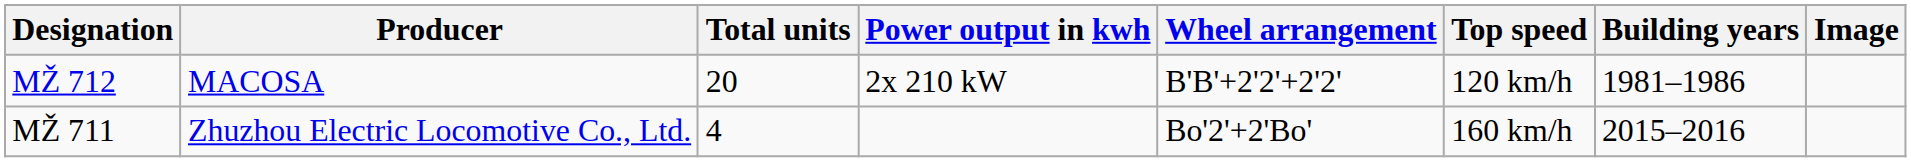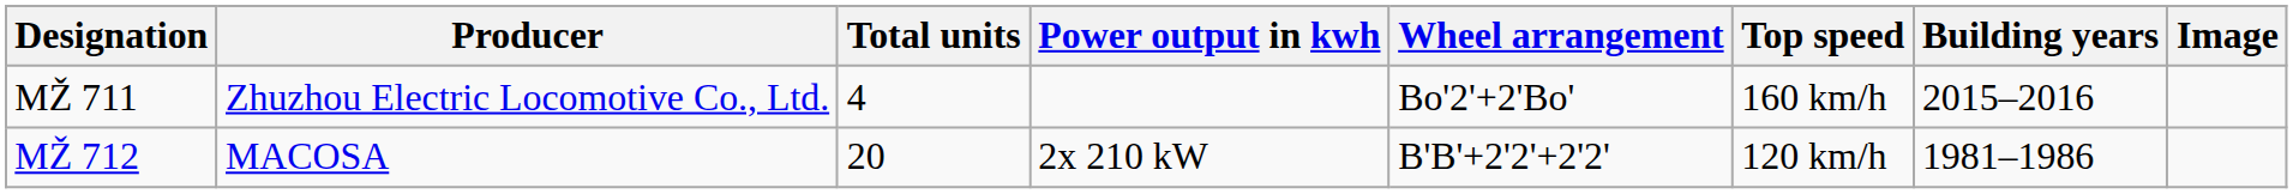 <table class="wikitable sortable">
 <tr>
 <th>Designation</th>
 <th>Producer</th>
 <th>Total units</th>
 <th><a href='#'>Power output</a> in <a href='#'>kwh</a></th>
 <th><a href='#'>Wheel arrangement</a></th>
 <th>Top speed</th>
 <th>Building years</th>
 <th class="unsortable">Image</th>
 </tr>
 <tr>
+<td>MŽ 711</td>
+<td><a href='#'>Zhuzhou Electric Locomotive Co., Ltd.</a></td>
+<td>4</td>
+<td></td>
+<td>Bo'2'+2'Bo'</td>
+<td>160 km/h</td>
+<td>2015–2016</td>
+<td></td>
+</tr>
+<tr>
 <td><a href='#'>MŽ 712</a></td>
 <td><a href='#'>MACOSA</a></td>
 <td>20</td>
 <td>2x 210 kW</td>
 <td>B'B'+2'2'+2'2'</td>
 <td>120 km/h</td>
 <td>1981–1986</td>
 <td></td>
 </tr>
-<tr>
-<td>MŽ 711</td>
-<td><a href='#'>Zhuzhou Electric Locomotive Co., Ltd.</a></td>
-<td>4</td>
-<td></td>
-<td>Bo'2'+2'Bo'</td>
-<td>160 km/h</td>
-<td>2015–2016</td>
-<td></td>
-</tr>
 </table>
